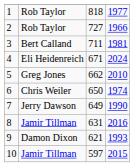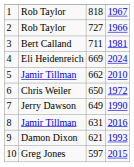 <table class="wikitable">
 <tr>
 </tr>
 <tr>
 <td>1</td>
 <td>Rob Taylor</td>
 <td>818</td>
-<td><a href='#'>1977</a></td>
+<td><a href='#'>1967</a></td>
 </tr>
 <tr>
 <td>2</td>
 <td>Rob Taylor</td>
 <td>727</td>
 <td><a href='#'>1966</a></td>
 </tr>
 <tr>
 <td>3</td>
 <td>Bert Calland</td>
 <td>711</td>
 <td><a href='#'>1981</a></td>
 </tr>
 <tr>
 <td>4</td>
 <td>Eli Heidenreich</td>
-<td>671</td>
+<td>669</td>
 <td><a href='#'>2024</a></td>
 </tr>
 <tr>
 <td>5</td>
-<td>Greg Jones</td>
+<td><a href='#'>Jamir Tillman</a></td>
 <td>662</td>
 <td><a href='#'>2010</a></td>
 </tr>
 <tr>
 <td>6</td>
 <td>Chris Weiler</td>
 <td>650</td>
-<td><a href='#'>1974</a></td>
+<td><a href='#'>1972</a></td>
 </tr>
 <tr>
 <td>7</td>
 <td>Jerry Dawson</td>
 <td>649</td>
 <td><a href='#'>1990</a></td>
 </tr>
 <tr>
 <td>8</td>
 <td><a href='#'>Jamir Tillman</a></td>
 <td>631</td>
 <td><a href='#'>2016</a></td>
 </tr>
 <tr>
 <td>9</td>
 <td>Damon Dixon</td>
 <td>621</td>
 <td><a href='#'>1993</a></td>
 </tr>
 <tr>
 <td>10</td>
-<td><a href='#'>Jamir Tillman</a></td>
+<td>Greg Jones</td>
 <td>597</td>
 <td><a href='#'>2015</a></td>
 </tr>
 </table>
